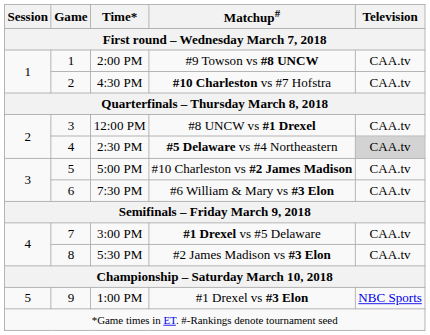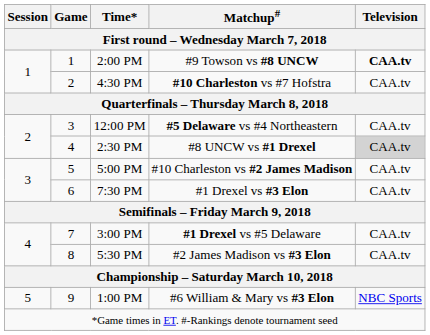 <table class="wikitable" style="font-size: 95%;text-align:center">
 <tr>
 <th>Session</th>
 <th>Game</th>
 <th>Time*</th>
 <th>Matchup<sup>#</sup></th>
 <th>Television</th>
 </tr>
 <tr>
 <th colspan=5>First round – Wednesday March 7, 2018</th>
 </tr>
 <tr>
 <td rowspan=2>1</td>
 <td>1</td>
 <td>2:00 PM</td>
 <td>#9 Towson vs <strong>#8 UNCW</strong></td>
-<td>CAA.tv</td>
+<td><strong>CAA.tv</strong></td>
 </tr>
 <tr>
 <td>2</td>
 <td>4:30 PM</td>
 <td><strong>#10 Charleston</strong> vs #7 Hofstra</td>
 <td>CAA.tv</td>
 </tr>
 <tr>
 <th colspan=5>Quarterfinals – Thursday March 8, 2018</th>
 </tr>
 <tr>
 <td rowspan=2>2</td>
 <td>3</td>
 <td>12:00 PM</td>
-<td>#8 UNCW vs <strong>#1 Drexel</strong></td>
+<td><strong>#5 Delaware</strong> vs #4 Northeastern</td>
 <td>CAA.tv</td>
 </tr>
 <tr>
 <td>4</td>
 <td>2:30 PM</td>
-<td><strong>#5 Delaware</strong> vs #4 Northeastern</td>
+<td>#8 UNCW vs <strong>#1 Drexel</strong></td>
 <td style="background: lightgrey;">CAA.tv</td>
 </tr>
 <tr>
 <td rowspan=2>3</td>
 <td>5</td>
 <td>5:00 PM</td>
 <td>#10 Charleston vs <strong>#2 James Madison</strong></td>
 <td>CAA.tv</td>
 </tr>
 <tr>
 <td>6</td>
 <td>7:30 PM</td>
-<td>#6 William & Mary vs <strong>#3 Elon</strong></td>
+<td>#1 Drexel vs <strong>#3 Elon</strong></td>
 <td>CAA.tv</td>
 </tr>
 <tr>
 <th colspan=5>Semifinals – Friday March 9, 2018</th>
 </tr>
 <tr>
 <td rowspan=2>4</td>
 <td>7</td>
 <td>3:00 PM</td>
 <td><strong>#1 Drexel</strong> vs #5 Delaware</td>
 <td>CAA.tv</td>
 </tr>
 <tr>
 <td>8</td>
 <td>5:30 PM</td>
 <td>#2 James Madison vs <strong>#3 Elon</strong></td>
 <td>CAA.tv</td>
 </tr>
 <tr>
 <th colspan=5>Championship – Saturday March 10, 2018</th>
 </tr>
 <tr>
 <td>5</td>
 <td>9</td>
 <td>1:00 PM</td>
-<td>#1 Drexel vs <strong>#3 Elon</strong></td>
+<td>#6 William & Mary vs <strong>#3 Elon</strong></td>
 <td><a href='#'>NBC Sports</a></td>
 </tr>
 <tr>
 <td colspan=5><small>*Game times in <a href='#'>ET</a>. #-Rankings denote tournament seed</small></td>
 </tr>
 </table>
